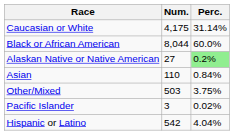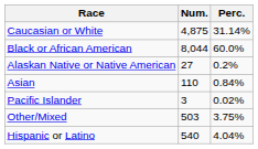 <table class="wikitable">
 <tr>
 <th>Race</th>
 <th>Num.</th>
 <th>Perc.</th>
 </tr>
 <tr>
 <td><a href='#'>Caucasian or White</a></td>
-<td>4,175</td>
+<td>4,875</td>
 <td>31.14%</td>
 </tr>
 <tr>
 <td><a href='#'>Black or African American</a></td>
 <td>8,044</td>
 <td>60.0%</td>
 </tr>
 <tr>
 <td><a href='#'>Alaskan Native or Native American</a></td>
 <td>27</td>
-<td style="background: lightgreen;">0.2%</td>
+<td>0.2%</td>
 </tr>
 <tr>
 <td><a href='#'>Asian</a></td>
 <td>110</td>
 <td>0.84%</td>
 </tr>
 <tr>
+<td><a href='#'>Pacific Islander</a></td>
+<td>3</td>
+<td>0.02%</td>
+</tr>
+<tr>
 <td><a href='#'>Other/Mixed</a></td>
 <td>503</td>
 <td>3.75%</td>
 </tr>
 <tr>
-<td><a href='#'>Pacific Islander</a></td>
-<td>3</td>
-<td>0.02%</td>
-</tr>
-<tr>
 <td><a href='#'>Hispanic</a> or <a href='#'>Latino</a></td>
-<td>542</td>
+<td>540</td>
 <td>4.04%</td>
 </tr>
 </table>
